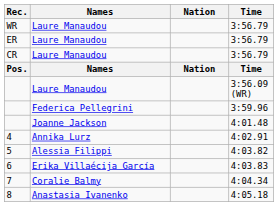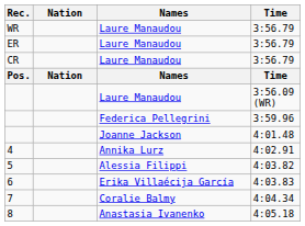 <table class=wikitable>
 <tr>
 <th width="30">Rec.</th>
+<th width="80">Nation</th>
 <th width="200">Names</th>
-<th width="80">Nation</th>
 <th width="60">Time</th>
 </tr>
 <tr>
 <td>WR</td>
+<td></td>
 <td><a href='#'>Laure Manaudou</a></td>
-<td></td>
 <td>3:56.79</td>
 </tr>
 <tr>
 <td>ER</td>
+<td></td>
 <td><a href='#'>Laure Manaudou</a></td>
-<td></td>
 <td>3:56.79</td>
 </tr>
 <tr>
 <td>CR</td>
+<td></td>
 <td><a href='#'>Laure Manaudou</a></td>
-<td></td>
 <td>3:56.79</td>
 </tr>
 <tr>
 <th>Pos.</th>
+<th>Nation</th>
 <th>Names</th>
-<th>Nation</th>
 <th>Time</th>
 </tr>
 <tr>
 <td></td>
+<td></td>
 <td><a href='#'>Laure Manaudou</a></td>
-<td></td>
 <td>3:56.09 (WR)</td>
 </tr>
 <tr>
 <td></td>
+<td></td>
 <td><a href='#'>Federica Pellegrini</a></td>
-<td></td>
 <td>3:59.96</td>
 </tr>
 <tr>
 <td></td>
+<td></td>
 <td><a href='#'>Joanne Jackson</a></td>
-<td></td>
 <td>4:01.48</td>
 </tr>
 <tr>
 <td>4</td>
+<td></td>
 <td><a href='#'>Annika Lurz</a></td>
-<td></td>
 <td>4:02.91</td>
 </tr>
 <tr>
 <td>5</td>
+<td></td>
 <td><a href='#'>Alessia Filippi</a></td>
-<td></td>
 <td>4:03.82</td>
 </tr>
 <tr>
 <td>6</td>
+<td></td>
 <td><a href='#'>Erika Villaécija García</a></td>
-<td></td>
 <td>4:03.83</td>
 </tr>
 <tr>
 <td>7</td>
+<td></td>
 <td><a href='#'>Coralie Balmy</a></td>
-<td></td>
 <td>4:04.34</td>
 </tr>
 <tr>
 <td>8</td>
+<td></td>
 <td><a href='#'>Anastasia Ivanenko</a></td>
-<td></td>
 <td>4:05.18</td>
 </tr>
 </table>
